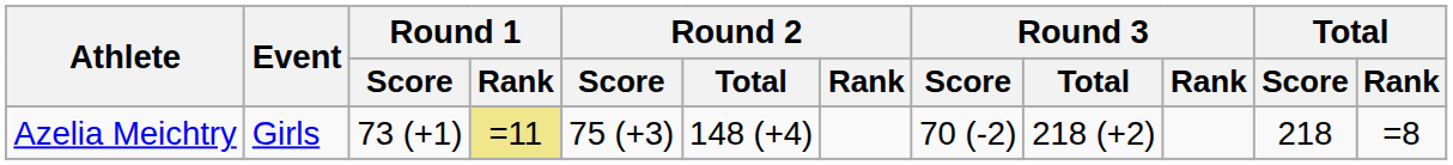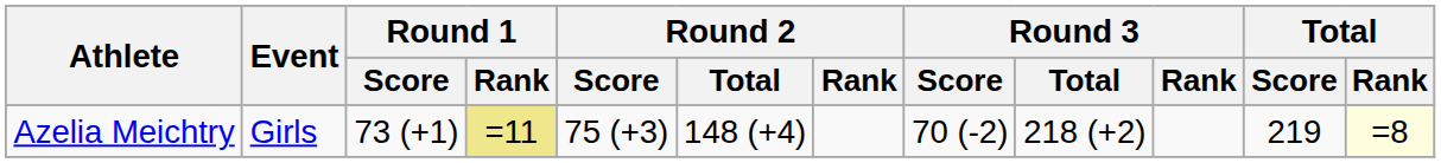 <table class="wikitable" style="font-size:90%">
 <tr>
 <th rowspan="2">Athlete</th>
 <th rowspan="2">Event</th>
 <th colspan="2">Round 1</th>
 <th colspan="3">Round 2</th>
 <th colspan="3">Round 3</th>
 <th colspan="2">Total</th>
 </tr>
 <tr style="font-size:95%">
 <th>Score</th>
 <th>Rank</th>
 <th>Score</th>
 <th>Total</th>
 <th>Rank</th>
 <th>Score</th>
 <th>Total</th>
 <th>Rank</th>
 <th>Score</th>
 <th>Rank</th>
 </tr>
 <tr align=center>
 <td align=left><a href='#'>Azelia Meichtry</a></td>
 <td align=left><a href='#'>Girls</a></td>
 <td>73 (+1)</td>
 <td style="background: khaki;">=11</td>
 <td>75 (+3)</td>
 <td>148 (+4)</td>
 <td></td>
 <td>70 (-2)</td>
 <td>218 (+2)</td>
 <td></td>
-<td>218</td>
-<td>=8</td>
+<td>219</td>
+<td style="background: lightyellow;">=8</td>
 </tr>
 </table>
